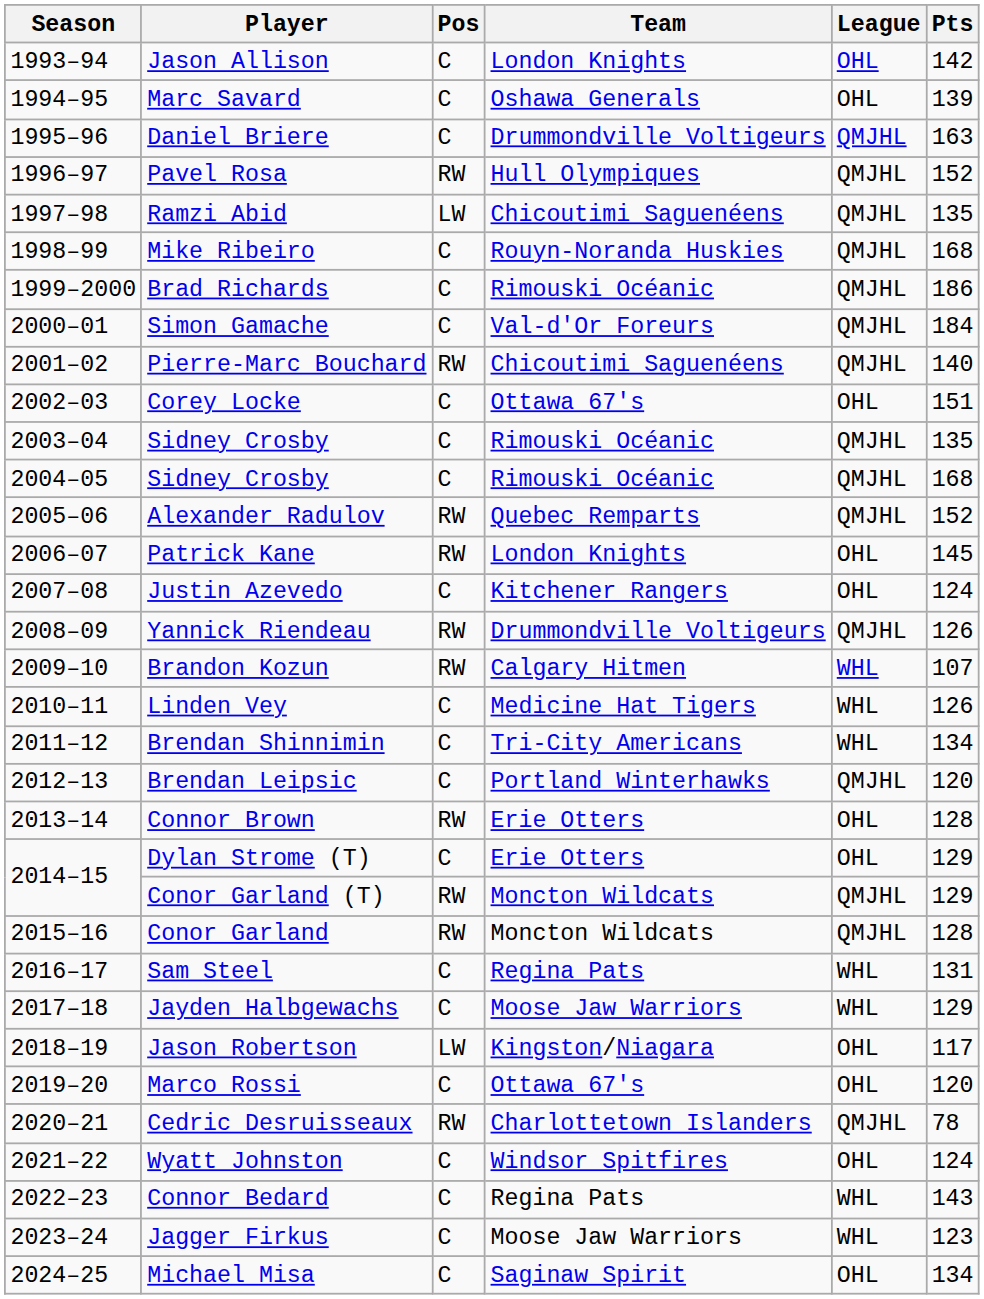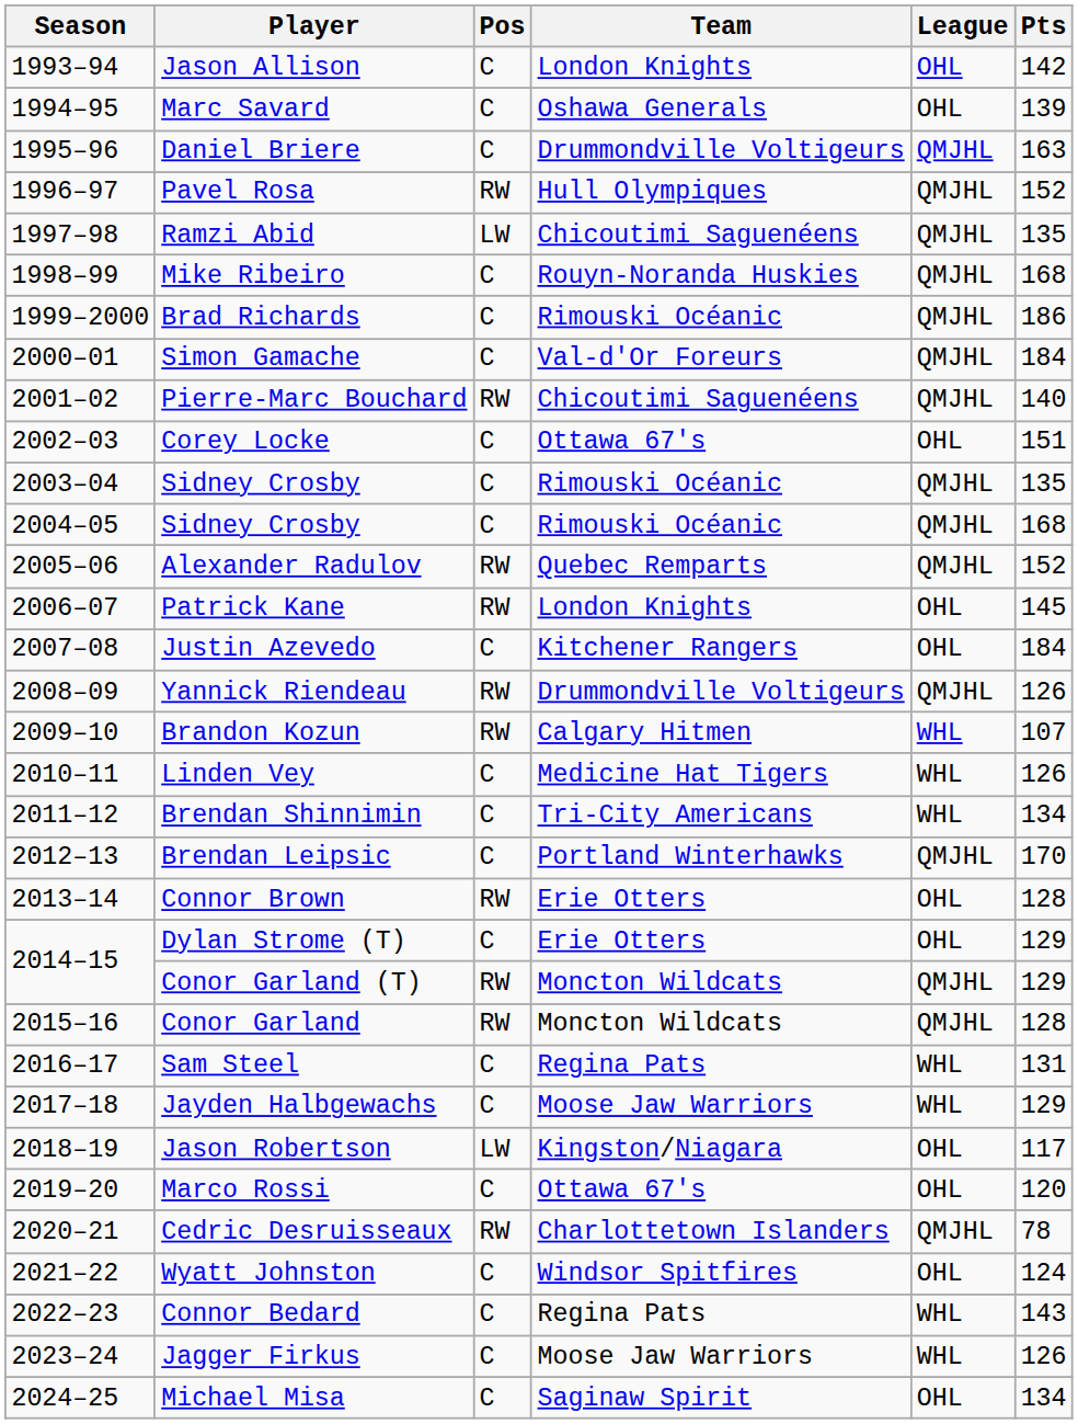 <table class="wikitable sortable">
 <tr>
 <th>Season</th>
 <th>Player</th>
 <th>Pos</th>
 <th>Team</th>
 <th>League</th>
 <th>Pts</th>
 </tr>
 <tr>
 <td>1993–94</td>
 <td><a href='#'>Jason Allison</a></td>
 <td>C</td>
 <td><a href='#'>London Knights</a></td>
 <td><a href='#'>OHL</a></td>
 <td>142</td>
 </tr>
 <tr>
 <td>1994–95</td>
 <td><a href='#'>Marc Savard</a></td>
 <td>C</td>
 <td><a href='#'>Oshawa Generals</a></td>
 <td>OHL</td>
 <td>139</td>
 </tr>
 <tr>
 <td>1995–96</td>
 <td><a href='#'>Daniel Briere</a></td>
 <td>C</td>
 <td><a href='#'>Drummondville Voltigeurs</a></td>
 <td><a href='#'>QMJHL</a></td>
 <td>163</td>
 </tr>
 <tr>
 <td>1996–97</td>
 <td><a href='#'>Pavel Rosa</a></td>
 <td>RW</td>
 <td><a href='#'>Hull Olympiques</a></td>
 <td>QMJHL</td>
 <td>152</td>
 </tr>
 <tr>
 <td>1997–98</td>
 <td><a href='#'>Ramzi Abid</a></td>
 <td>LW</td>
 <td><a href='#'>Chicoutimi Saguenéens</a></td>
 <td>QMJHL</td>
 <td>135</td>
 </tr>
 <tr>
 <td>1998–99</td>
 <td><a href='#'>Mike Ribeiro</a></td>
 <td>C</td>
 <td><a href='#'>Rouyn-Noranda Huskies</a></td>
 <td>QMJHL</td>
 <td>168</td>
 </tr>
 <tr>
 <td>1999–2000</td>
 <td><a href='#'>Brad Richards</a></td>
 <td>C</td>
 <td><a href='#'>Rimouski Océanic</a></td>
 <td>QMJHL</td>
 <td>186</td>
 </tr>
 <tr>
 <td>2000–01</td>
 <td><a href='#'>Simon Gamache</a></td>
 <td>C</td>
 <td><a href='#'>Val-d'Or Foreurs</a></td>
 <td>QMJHL</td>
 <td>184</td>
 </tr>
 <tr>
 <td>2001–02</td>
 <td><a href='#'>Pierre-Marc Bouchard</a></td>
 <td>RW</td>
 <td><a href='#'>Chicoutimi Saguenéens</a></td>
 <td>QMJHL</td>
 <td>140</td>
 </tr>
 <tr>
 <td>2002–03</td>
 <td><a href='#'>Corey Locke</a></td>
 <td>C</td>
 <td><a href='#'>Ottawa 67's</a></td>
 <td>OHL</td>
 <td>151</td>
 </tr>
 <tr>
 <td>2003–04</td>
 <td><a href='#'>Sidney Crosby</a></td>
 <td>C</td>
 <td><a href='#'>Rimouski Océanic</a></td>
 <td>QMJHL</td>
 <td>135</td>
 </tr>
 <tr>
 <td>2004–05</td>
 <td><a href='#'>Sidney Crosby</a></td>
 <td>C</td>
 <td><a href='#'>Rimouski Océanic</a></td>
 <td>QMJHL</td>
 <td>168</td>
 </tr>
 <tr>
 <td>2005–06</td>
 <td><a href='#'>Alexander Radulov</a></td>
 <td>RW</td>
 <td><a href='#'>Quebec Remparts</a></td>
 <td>QMJHL</td>
 <td>152</td>
 </tr>
 <tr>
 <td>2006–07</td>
 <td><a href='#'>Patrick Kane</a></td>
 <td>RW</td>
 <td><a href='#'>London Knights</a></td>
 <td>OHL</td>
 <td>145</td>
 </tr>
 <tr>
 <td>2007–08</td>
 <td><a href='#'>Justin Azevedo</a></td>
 <td>C</td>
 <td><a href='#'>Kitchener Rangers</a></td>
 <td>OHL</td>
-<td>124</td>
+<td>184</td>
 </tr>
 <tr>
 <td>2008–09</td>
 <td><a href='#'>Yannick Riendeau</a></td>
 <td>RW</td>
 <td><a href='#'>Drummondville Voltigeurs</a></td>
 <td>QMJHL</td>
 <td>126</td>
 </tr>
 <tr>
 <td>2009–10</td>
 <td><a href='#'>Brandon Kozun</a></td>
 <td>RW</td>
 <td><a href='#'>Calgary Hitmen</a></td>
 <td><a href='#'>WHL</a></td>
 <td>107</td>
 </tr>
 <tr>
 <td>2010–11</td>
 <td><a href='#'>Linden Vey</a></td>
 <td>C</td>
 <td><a href='#'>Medicine Hat Tigers</a></td>
 <td>WHL</td>
 <td>126</td>
 </tr>
 <tr>
 <td>2011–12</td>
 <td><a href='#'>Brendan Shinnimin</a></td>
 <td>C</td>
 <td><a href='#'>Tri-City Americans</a></td>
 <td>WHL</td>
 <td>134</td>
 </tr>
 <tr>
 <td>2012–13</td>
 <td><a href='#'>Brendan Leipsic</a></td>
 <td>C</td>
 <td><a href='#'>Portland Winterhawks</a></td>
 <td>QMJHL</td>
-<td>120</td>
+<td>170</td>
 </tr>
 <tr>
 <td>2013–14</td>
 <td><a href='#'>Connor Brown</a></td>
 <td>RW</td>
 <td><a href='#'>Erie Otters</a></td>
 <td>OHL</td>
 <td>128</td>
 </tr>
 <tr>
 <td rowspan="2">2014–15</td>
 <td><a href='#'>Dylan Strome</a> (T)</td>
 <td>C</td>
 <td><a href='#'>Erie Otters</a></td>
 <td>OHL</td>
 <td>129</td>
 </tr>
 <tr>
 <td><a href='#'>Conor Garland</a> (T)</td>
 <td>RW</td>
 <td><a href='#'>Moncton Wildcats</a></td>
 <td>QMJHL</td>
 <td>129</td>
 </tr>
 <tr>
 <td>2015–16</td>
 <td><a href='#'>Conor Garland</a></td>
 <td>RW</td>
 <td>Moncton Wildcats</td>
 <td>QMJHL</td>
 <td>128</td>
 </tr>
 <tr>
 <td>2016–17</td>
 <td><a href='#'>Sam Steel</a></td>
 <td>C</td>
 <td><a href='#'>Regina Pats</a></td>
 <td>WHL</td>
 <td>131</td>
 </tr>
 <tr>
 <td>2017–18</td>
 <td><a href='#'>Jayden Halbgewachs</a></td>
 <td>C</td>
 <td><a href='#'>Moose Jaw Warriors</a></td>
 <td>WHL</td>
 <td>129</td>
 </tr>
 <tr>
 <td>2018–19</td>
 <td><a href='#'>Jason Robertson</a></td>
 <td>LW</td>
 <td><a href='#'>Kingston</a>/<a href='#'>Niagara</a></td>
 <td>OHL</td>
 <td>117</td>
 </tr>
 <tr>
 <td>2019–20</td>
 <td><a href='#'>Marco Rossi</a></td>
 <td>C</td>
 <td><a href='#'>Ottawa 67's</a></td>
 <td>OHL</td>
 <td>120</td>
 </tr>
 <tr>
 <td>2020–21</td>
 <td><a href='#'>Cedric Desruisseaux</a></td>
 <td>RW</td>
 <td><a href='#'>Charlottetown Islanders</a></td>
 <td>QMJHL</td>
 <td>78</td>
 </tr>
 <tr>
 <td>2021–22</td>
 <td><a href='#'>Wyatt Johnston</a></td>
 <td>C</td>
 <td><a href='#'>Windsor Spitfires</a></td>
 <td>OHL</td>
 <td>124</td>
 </tr>
 <tr>
 <td>2022–23</td>
 <td><a href='#'>Connor Bedard</a></td>
 <td>C</td>
 <td>Regina Pats</td>
 <td>WHL</td>
 <td>143</td>
 </tr>
 <tr>
 <td>2023–24</td>
 <td><a href='#'>Jagger Firkus</a></td>
 <td>C</td>
 <td>Moose Jaw Warriors</td>
 <td>WHL</td>
-<td>123</td>
+<td>126</td>
 </tr>
 <tr>
 <td>2024–25</td>
 <td><a href='#'>Michael Misa</a></td>
 <td>C</td>
 <td><a href='#'>Saginaw Spirit</a></td>
 <td>OHL</td>
 <td>134</td>
 </tr>
 </table>
